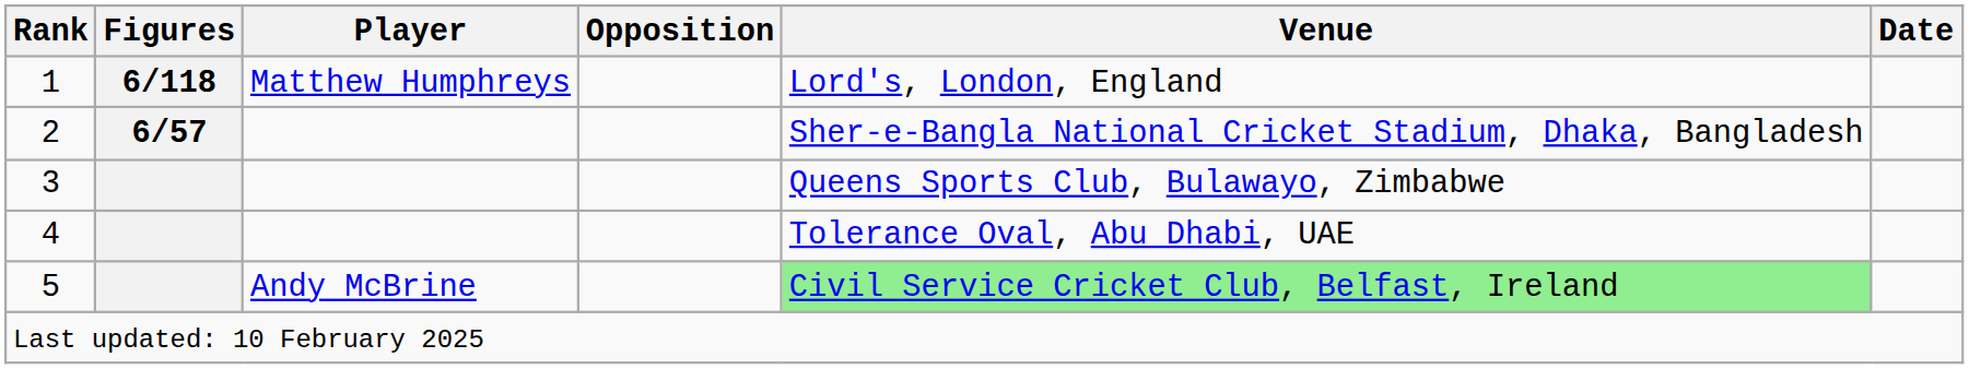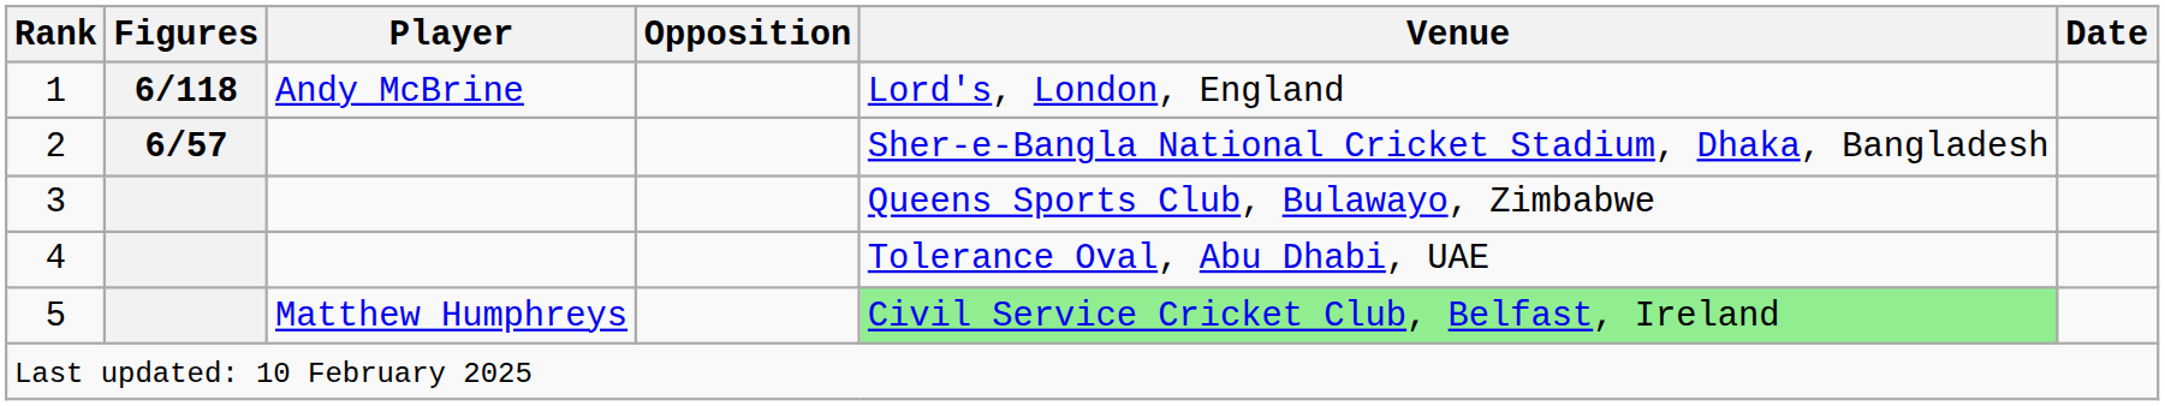 <table class="wikitable plainrowheaders sortable">
 <tr>
 <th scope=col>Rank</th>
 <th scope=col>Figures</th>
 <th scope=col>Player</th>
 <th scope=col>Opposition</th>
 <th scope=col>Venue</th>
 <th scope=col>Date</th>
 </tr>
 <tr>
 <td align="center">1</td>
 <th scope=row style=text-align:center;>6/118</th>
-<td><a href='#'>Matthew Humphreys</a></td>
+<td><a href='#'>Andy McBrine</a></td>
 <td></td>
 <td><a href='#'>Lord's</a>, <a href='#'>London</a>, England</td>
 <td></td>
 </tr>
 <tr>
 <td align=center>2</td>
 <th scope="row" style="text-align:center;">6/57</th>
 <td></td>
 <td></td>
 <td><a href='#'>Sher-e-Bangla National Cricket Stadium</a>, <a href='#'>Dhaka</a>, Bangladesh</td>
 <td></td>
 </tr>
 <tr>
 <td align=center>3</td>
 <th scope=row style=text-align:center;></th>
 <td></td>
 <td></td>
 <td><a href='#'>Queens Sports Club</a>, <a href='#'>Bulawayo</a>, Zimbabwe</td>
 <td></td>
 </tr>
 <tr>
 <td align=center>4</td>
 <th scope=row style=text-align:center;></th>
 <td></td>
 <td></td>
 <td><a href='#'>Tolerance Oval</a>, <a href='#'>Abu Dhabi</a>, UAE</td>
 <td></td>
 </tr>
 <tr>
 <td align=center>5</td>
 <th scope=row style=text-align:center;></th>
-<td><a href='#'>Andy McBrine</a></td>
+<td><a href='#'>Matthew Humphreys</a></td>
 <td></td>
 <td style="background: lightgreen;"><a href='#'>Civil Service Cricket Club</a>, <a href='#'>Belfast</a>, Ireland</td>
 <td></td>
 </tr>
 <tr class="sortbottom">
 <td colspan="6"><small>Last updated: 10 February 2025</small></td>
 </tr>
 </table>
